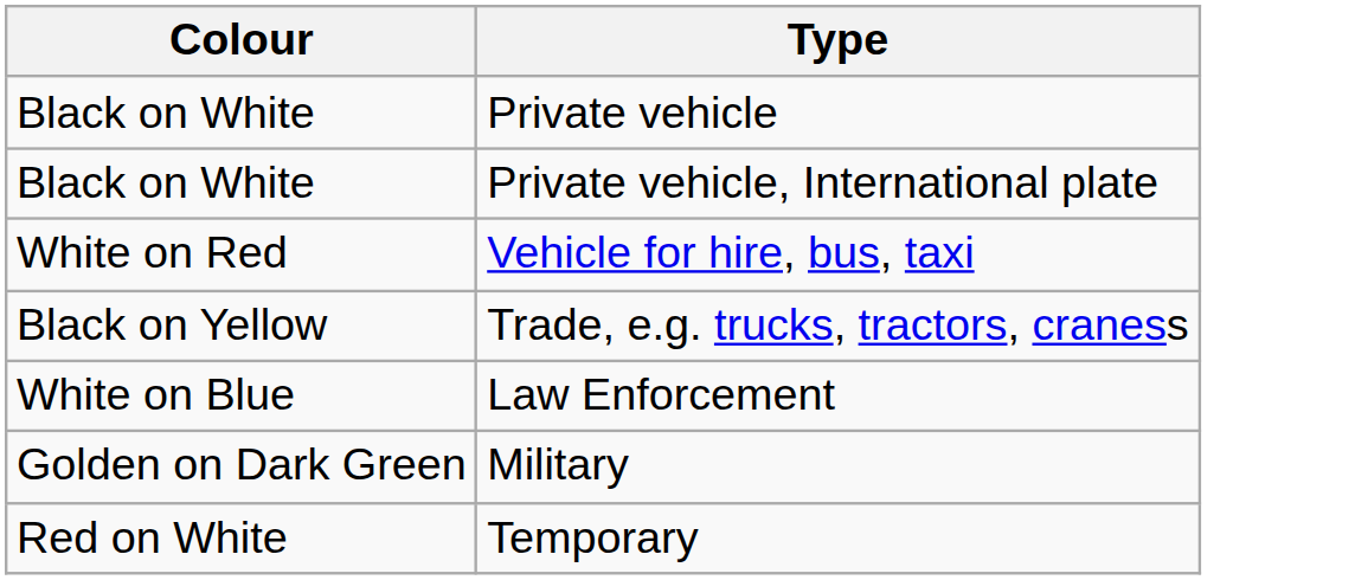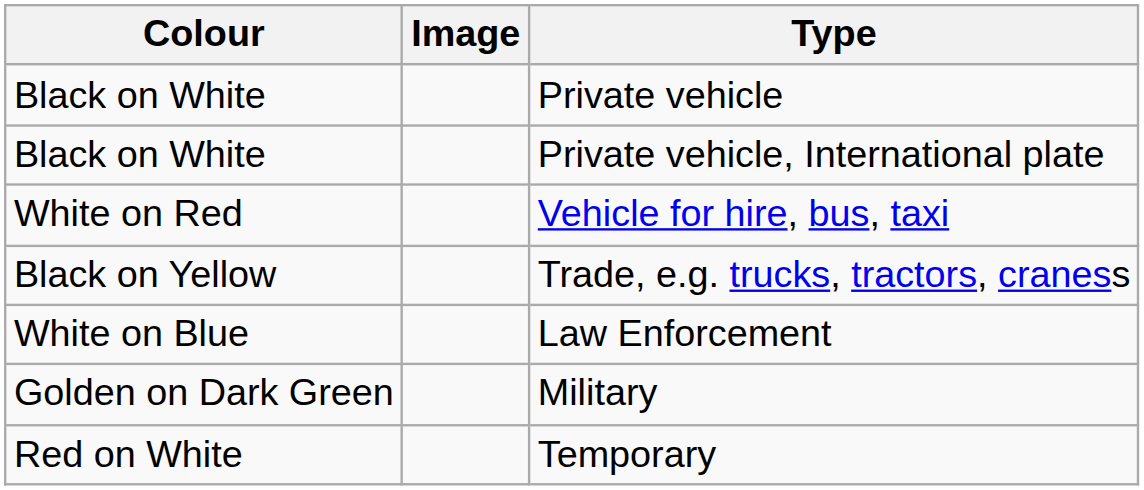 <table class=wikitable>
 <tr>
 <th>Colour</th>
+<th>Image</th>
 <th>Type</th>
 </tr>
 <tr>
 <td>Black on White</td>
+<td></td>
 <td>Private vehicle</td>
 </tr>
 <tr>
 <td>Black on White</td>
+<td></td>
 <td>Private vehicle, International plate</td>
 </tr>
 <tr>
 <td>White on Red</td>
+<td></td>
 <td><a href='#'>Vehicle for hire</a>, <a href='#'>bus</a>, <a href='#'>taxi</a></td>
 </tr>
 <tr>
 <td>Black on Yellow</td>
+<td></td>
 <td>Trade, e.g. <a href='#'>trucks</a>, <a href='#'>tractors</a>, <a href='#'>cranes</a>s</td>
 </tr>
 <tr>
 <td>White on Blue</td>
+<td></td>
 <td>Law Enforcement</td>
 </tr>
 <tr>
 <td>Golden on Dark Green</td>
+<td></td>
 <td>Military</td>
 </tr>
 <tr>
 <td>Red on White</td>
+<td></td>
 <td>Temporary</td>
 </tr>
 </table>
